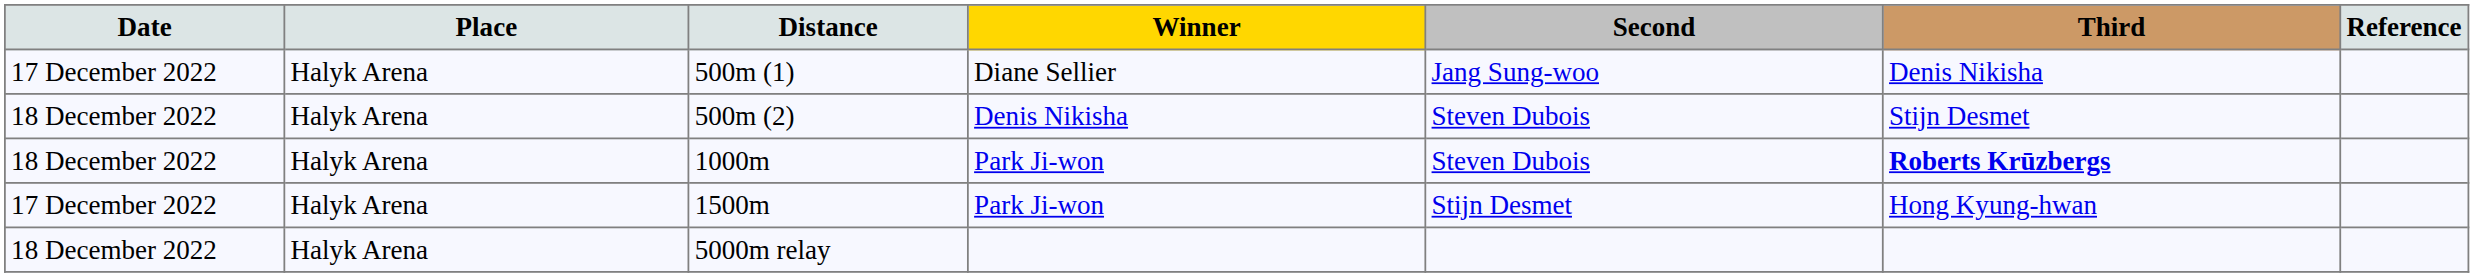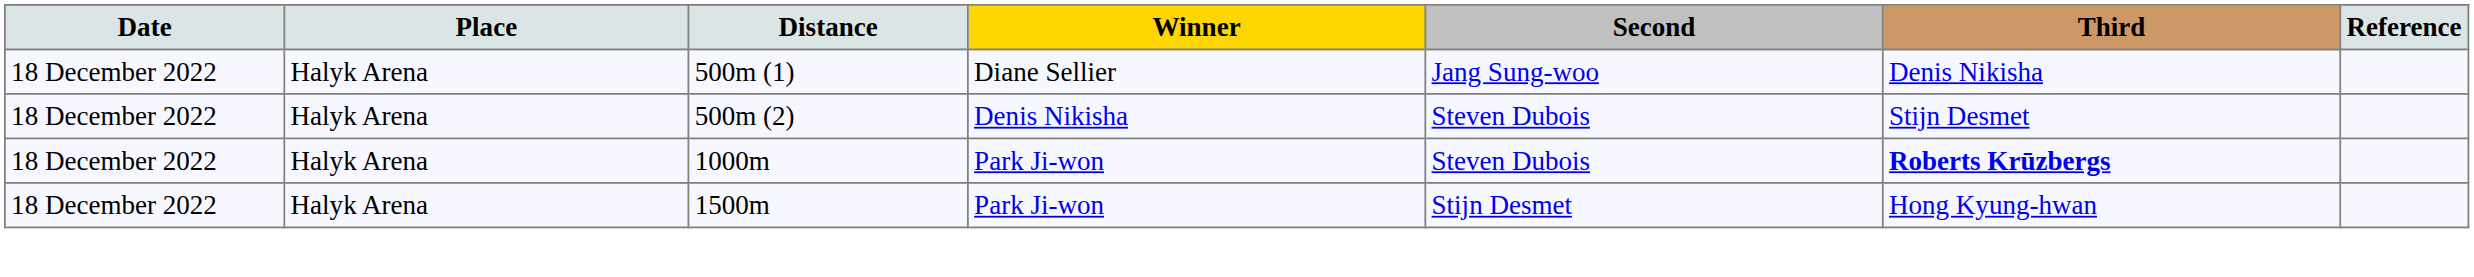 <table bgcolor="#f7f8ff" cellpadding="3" cellspacing="0" border="1" style="font-size: 95%; border: gray solid 1px; border-collapse: collapse;">
 <tr bgcolor="#cccccc" (1>
 <td width="150" align="center" bgcolor="#dce5e5"><strong>Date</strong></td>
 <td width="220" align="center" bgcolor="#dce5e5"><strong>Place</strong></td>
 <td width="150" align="center" bgcolor="#dce5e5"><strong>Distance</strong></td>
 <td align="center" bgcolor="gold" width="250"><strong>Winner</strong></td>
 <td align="center" bgcolor="silver" width="250"><strong>Second</strong></td>
 <td width="250" align="center" bgcolor="#cc9966"><strong>Third</strong></td>
 <td width="30" align="center" bgcolor="#dce5e5"><strong>Reference</strong></td>
 </tr>
 <tr align="left">
-<td>17 December 2022</td>
+<td>18 December 2022</td>
 <td>Halyk Arena</td>
 <td>500m (1)</td>
 <td> Diane Sellier</td>
 <td> <a href='#'>Jang Sung-woo</a></td>
 <td> <a href='#'>Denis Nikisha</a></td>
 <td></td>
 </tr>
 <tr align="left">
 <td>18 December 2022</td>
 <td>Halyk Arena</td>
 <td>500m (2)</td>
 <td> <a href='#'>Denis Nikisha</a></td>
 <td> <a href='#'>Steven Dubois</a></td>
 <td> <a href='#'>Stijn Desmet</a></td>
 <td></td>
 </tr>
 <tr align="left">
 <td>18 December 2022</td>
 <td>Halyk Arena</td>
 <td>1000m</td>
 <td> <a href='#'>Park Ji-won</a></td>
 <td> <a href='#'>Steven Dubois</a></td>
 <td><strong> <a href='#'>Roberts Krūzbergs</a></strong></td>
 <td></td>
 </tr>
 <tr align="left">
-<td>17 December 2022</td>
+<td>18 December 2022</td>
 <td>Halyk Arena</td>
 <td>1500m</td>
 <td> <a href='#'>Park Ji-won</a></td>
 <td> <a href='#'>Stijn Desmet</a></td>
 <td> <a href='#'>Hong Kyung-hwan</a></td>
 <td></td>
 </tr>
-<tr align="left">
-<td>18 December 2022</td>
-<td>Halyk Arena</td>
-<td>5000m relay</td>
-<td></td>
-<td></td>
-<td></td>
-<td></td>
-</tr>
 </table>
